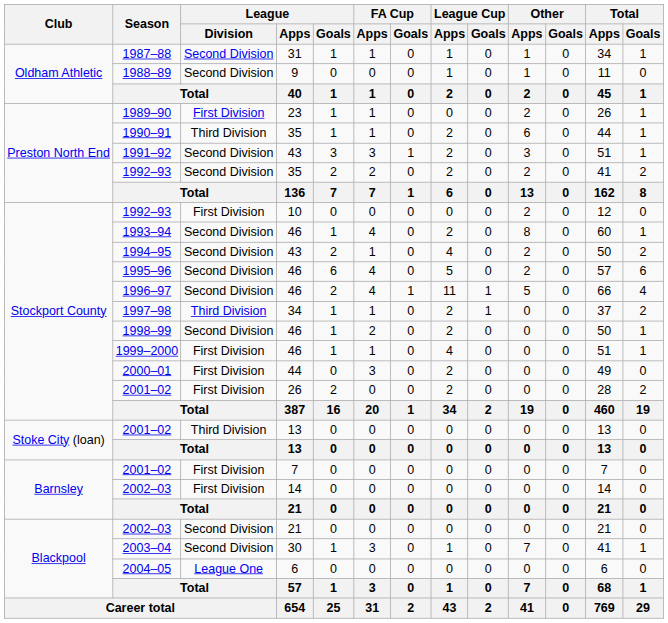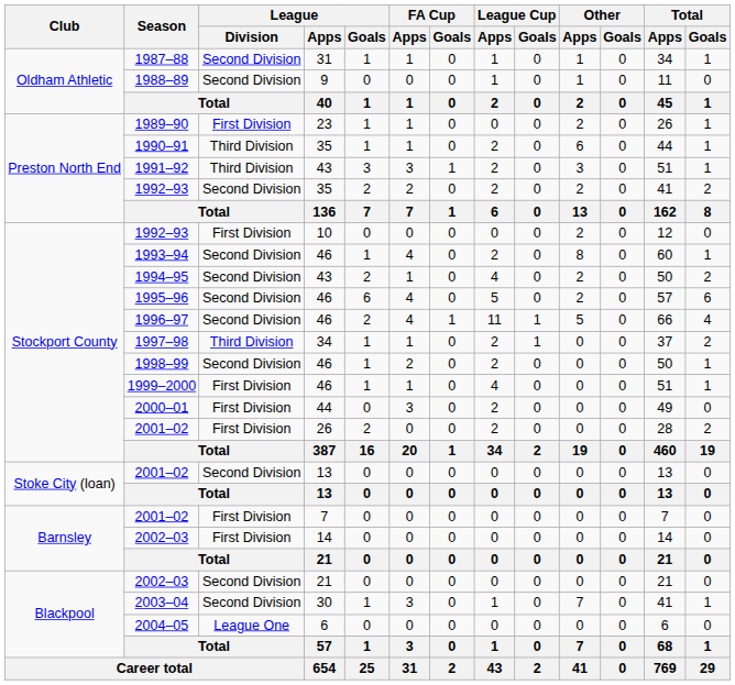 <table class="wikitable" style="text-align: center;">
 <tr>
 <th rowspan="2">Club</th>
 <th rowspan="2">Season</th>
 <th colspan="3">League</th>
 <th colspan="2">FA Cup</th>
 <th colspan="2">League Cup</th>
 <th colspan="2">Other</th>
 <th colspan="2">Total</th>
 </tr>
 <tr>
 <th>Division</th>
 <th>Apps</th>
 <th>Goals</th>
 <th>Apps</th>
 <th>Goals</th>
 <th>Apps</th>
 <th>Goals</th>
 <th>Apps</th>
 <th>Goals</th>
 <th>Apps</th>
 <th>Goals</th>
 </tr>
 <tr>
 <td rowspan="3"><a href='#'>Oldham Athletic</a></td>
 <td><a href='#'>1987–88</a></td>
 <td><a href='#'>Second Division</a></td>
 <td>31</td>
 <td>1</td>
 <td>1</td>
 <td>0</td>
 <td>1</td>
 <td>0</td>
 <td>1</td>
 <td>0</td>
 <td>34</td>
 <td>1</td>
 </tr>
 <tr>
 <td><a href='#'>1988–89</a></td>
 <td>Second Division</td>
 <td>9</td>
 <td>0</td>
 <td>0</td>
 <td>0</td>
 <td>1</td>
 <td>0</td>
 <td>1</td>
 <td>0</td>
 <td>11</td>
 <td>0</td>
 </tr>
 <tr>
 <th colspan="2">Total</th>
 <th>40</th>
 <th>1</th>
 <th>1</th>
 <th>0</th>
 <th>2</th>
 <th>0</th>
 <th>2</th>
 <th>0</th>
 <th>45</th>
 <th>1</th>
 </tr>
 <tr>
 <td rowspan="5"><a href='#'>Preston North End</a></td>
 <td><a href='#'>1989–90</a></td>
 <td><a href='#'>First Division</a></td>
 <td>23</td>
 <td>1</td>
 <td>1</td>
 <td>0</td>
 <td>0</td>
 <td>0</td>
 <td>2</td>
 <td>0</td>
 <td>26</td>
 <td>1</td>
 </tr>
 <tr>
 <td><a href='#'>1990–91</a></td>
 <td>Third Division</td>
 <td>35</td>
 <td>1</td>
 <td>1</td>
 <td>0</td>
 <td>2</td>
 <td>0</td>
 <td>6</td>
 <td>0</td>
 <td>44</td>
 <td>1</td>
 </tr>
 <tr>
 <td><a href='#'>1991–92</a></td>
-<td>Second Division</td>
+<td>Third Division</td>
 <td>43</td>
 <td>3</td>
 <td>3</td>
 <td>1</td>
 <td>2</td>
 <td>0</td>
 <td>3</td>
 <td>0</td>
 <td>51</td>
 <td>1</td>
 </tr>
 <tr>
 <td><a href='#'>1992–93</a></td>
 <td>Second Division</td>
 <td>35</td>
 <td>2</td>
 <td>2</td>
 <td>0</td>
 <td>2</td>
 <td>0</td>
 <td>2</td>
 <td>0</td>
 <td>41</td>
 <td>2</td>
 </tr>
 <tr>
 <th colspan="2">Total</th>
 <th>136</th>
 <th>7</th>
 <th>7</th>
 <th>1</th>
 <th>6</th>
 <th>0</th>
 <th>13</th>
 <th>0</th>
 <th>162</th>
 <th>8</th>
 </tr>
 <tr>
 <td rowspan="11"><a href='#'>Stockport County</a></td>
 <td><a href='#'>1992–93</a></td>
 <td>First Division</td>
 <td>10</td>
 <td>0</td>
 <td>0</td>
 <td>0</td>
 <td>0</td>
 <td>0</td>
 <td>2</td>
 <td>0</td>
 <td>12</td>
 <td>0</td>
 </tr>
 <tr>
 <td><a href='#'>1993–94</a></td>
 <td>Second Division</td>
 <td>46</td>
 <td>1</td>
 <td>4</td>
 <td>0</td>
 <td>2</td>
 <td>0</td>
 <td>8</td>
 <td>0</td>
 <td>60</td>
 <td>1</td>
 </tr>
 <tr>
 <td><a href='#'>1994–95</a></td>
 <td>Second Division</td>
 <td>43</td>
 <td>2</td>
 <td>1</td>
 <td>0</td>
 <td>4</td>
 <td>0</td>
 <td>2</td>
 <td>0</td>
 <td>50</td>
 <td>2</td>
 </tr>
 <tr>
 <td><a href='#'>1995–96</a></td>
 <td>Second Division</td>
 <td>46</td>
 <td>6</td>
 <td>4</td>
 <td>0</td>
 <td>5</td>
 <td>0</td>
 <td>2</td>
 <td>0</td>
 <td>57</td>
 <td>6</td>
 </tr>
 <tr>
 <td><a href='#'>1996–97</a></td>
 <td>Second Division</td>
 <td>46</td>
 <td>2</td>
 <td>4</td>
 <td>1</td>
 <td>11</td>
 <td>1</td>
 <td>5</td>
 <td>0</td>
 <td>66</td>
 <td>4</td>
 </tr>
 <tr>
 <td><a href='#'>1997–98</a></td>
 <td><a href='#'>Third Division</a></td>
 <td>34</td>
 <td>1</td>
 <td>1</td>
 <td>0</td>
 <td>2</td>
 <td>1</td>
 <td>0</td>
 <td>0</td>
 <td>37</td>
 <td>2</td>
 </tr>
 <tr>
 <td><a href='#'>1998–99</a></td>
 <td>Second Division</td>
 <td>46</td>
 <td>1</td>
 <td>2</td>
 <td>0</td>
 <td>2</td>
 <td>0</td>
 <td>0</td>
 <td>0</td>
 <td>50</td>
 <td>1</td>
 </tr>
 <tr>
 <td><a href='#'>1999–2000</a></td>
 <td>First Division</td>
 <td>46</td>
 <td>1</td>
 <td>1</td>
 <td>0</td>
 <td>4</td>
 <td>0</td>
 <td>0</td>
 <td>0</td>
 <td>51</td>
 <td>1</td>
 </tr>
 <tr>
 <td><a href='#'>2000–01</a></td>
 <td>First Division</td>
 <td>44</td>
 <td>0</td>
 <td>3</td>
 <td>0</td>
 <td>2</td>
 <td>0</td>
 <td>0</td>
 <td>0</td>
 <td>49</td>
 <td>0</td>
 </tr>
 <tr>
 <td><a href='#'>2001–02</a></td>
 <td>First Division</td>
 <td>26</td>
 <td>2</td>
 <td>0</td>
 <td>0</td>
 <td>2</td>
 <td>0</td>
 <td>0</td>
 <td>0</td>
 <td>28</td>
 <td>2</td>
 </tr>
 <tr>
 <th colspan="2">Total</th>
 <th>387</th>
 <th>16</th>
 <th>20</th>
 <th>1</th>
 <th>34</th>
 <th>2</th>
 <th>19</th>
 <th>0</th>
 <th>460</th>
 <th>19</th>
 </tr>
 <tr>
 <td rowspan="2"><a href='#'>Stoke City</a> (loan)</td>
 <td><a href='#'>2001–02</a></td>
-<td>Third Division</td>
+<td>Second Division</td>
 <td>13</td>
 <td>0</td>
 <td>0</td>
 <td>0</td>
 <td>0</td>
 <td>0</td>
 <td>0</td>
 <td>0</td>
 <td>13</td>
 <td>0</td>
 </tr>
 <tr>
 <th colspan="2">Total</th>
 <th>13</th>
 <th>0</th>
 <th>0</th>
 <th>0</th>
 <th>0</th>
 <th>0</th>
 <th>0</th>
 <th>0</th>
 <th>13</th>
 <th>0</th>
 </tr>
 <tr>
 <td rowspan="3"><a href='#'>Barnsley</a></td>
 <td><a href='#'>2001–02</a></td>
 <td>First Division</td>
 <td>7</td>
 <td>0</td>
 <td>0</td>
 <td>0</td>
 <td>0</td>
 <td>0</td>
 <td>0</td>
 <td>0</td>
 <td>7</td>
 <td>0</td>
 </tr>
 <tr>
 <td><a href='#'>2002–03</a></td>
 <td>First Division</td>
 <td>14</td>
 <td>0</td>
 <td>0</td>
 <td>0</td>
 <td>0</td>
 <td>0</td>
 <td>0</td>
 <td>0</td>
 <td>14</td>
 <td>0</td>
 </tr>
 <tr>
 <th colspan="2">Total</th>
 <th>21</th>
 <th>0</th>
 <th>0</th>
 <th>0</th>
 <th>0</th>
 <th>0</th>
 <th>0</th>
 <th>0</th>
 <th>21</th>
 <th>0</th>
 </tr>
 <tr>
 <td rowspan="4"><a href='#'>Blackpool</a></td>
 <td><a href='#'>2002–03</a></td>
 <td>Second Division</td>
 <td>21</td>
 <td>0</td>
 <td>0</td>
 <td>0</td>
 <td>0</td>
 <td>0</td>
 <td>0</td>
 <td>0</td>
 <td>21</td>
 <td>0</td>
 </tr>
 <tr>
 <td><a href='#'>2003–04</a></td>
 <td>Second Division</td>
 <td>30</td>
 <td>1</td>
 <td>3</td>
 <td>0</td>
 <td>1</td>
 <td>0</td>
 <td>7</td>
 <td>0</td>
 <td>41</td>
 <td>1</td>
 </tr>
 <tr>
 <td><a href='#'>2004–05</a></td>
 <td><a href='#'>League One</a></td>
 <td>6</td>
 <td>0</td>
 <td>0</td>
 <td>0</td>
 <td>0</td>
 <td>0</td>
 <td>0</td>
 <td>0</td>
 <td>6</td>
 <td>0</td>
 </tr>
 <tr>
 <th colspan="2">Total</th>
 <th>57</th>
 <th>1</th>
 <th>3</th>
 <th>0</th>
 <th>1</th>
 <th>0</th>
 <th>7</th>
 <th>0</th>
 <th>68</th>
 <th>1</th>
 </tr>
 <tr>
 <th colspan="3">Career total</th>
 <th>654</th>
 <th>25</th>
 <th>31</th>
 <th>2</th>
 <th>43</th>
 <th>2</th>
 <th>41</th>
 <th>0</th>
 <th>769</th>
 <th>29</th>
 </tr>
 </table>
